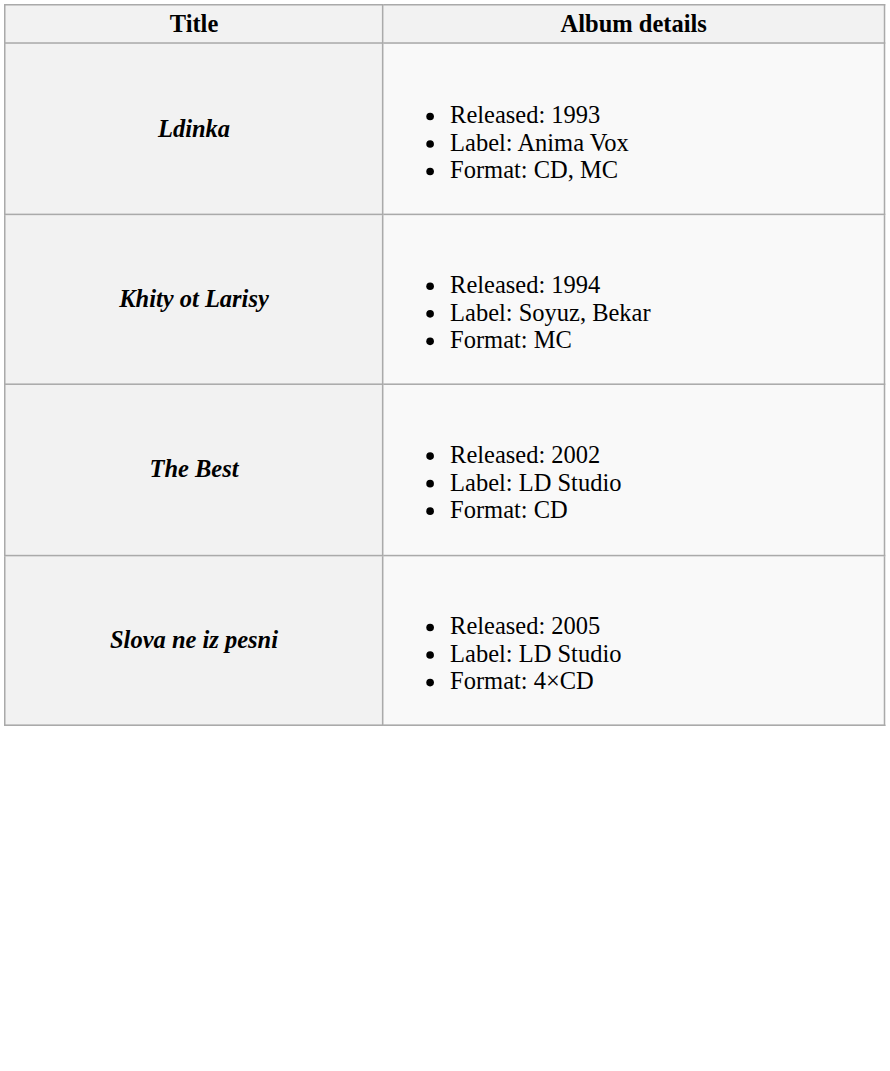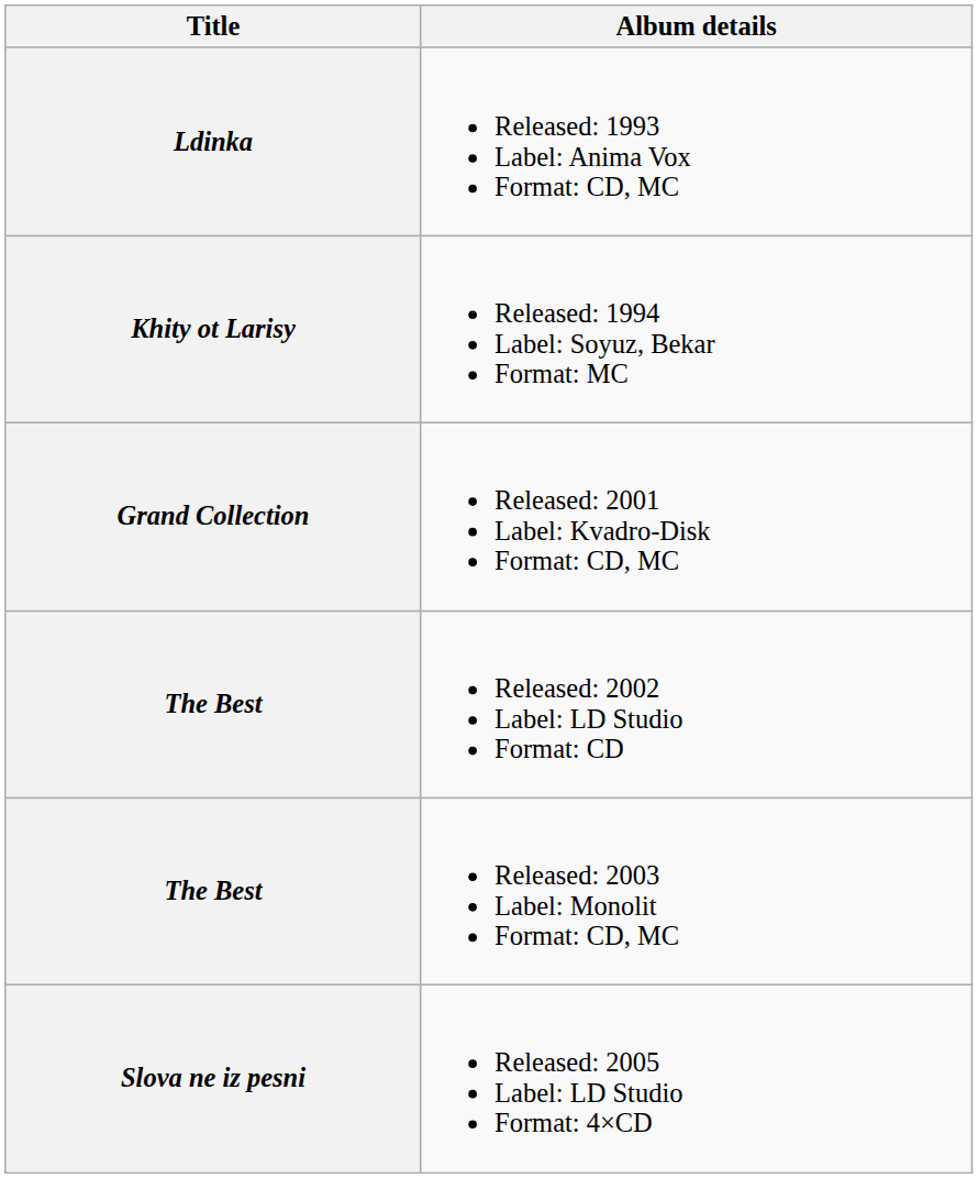 <table class="wikitable plainrowheaders" style="text-align:center;">
 <tr>
 <th style="width:15em;">Title</th>
 <th style="width:20em;">Album details</th>
 </tr>
 <tr>
 <th scope="row"><em>Ldinka</em></th>
 <td align="left"><br><ul><li>Released: 1993</li><li>Label: Anima Vox</li><li>Format: CD, MC</li></ul></td>
 </tr>
 <tr>
 <th scope="row"><em>Khity ot Larisy</em></th>
 <td align="left"><br><ul><li>Released: 1994</li><li>Label: Soyuz, Bekar</li><li>Format: MC</li></ul></td>
 </tr>
 <tr>
+<th scope="row"><em>Grand Collection</em></th>
+<td align="left"><br><ul><li>Released: 2001</li><li>Label: Kvadro-Disk</li><li>Format: CD, MC</li></ul></td>
+</tr>
+<tr>
 <th scope="row"><em>The Best</em></th>
 <td align="left"><br><ul><li>Released: 2002</li><li>Label: LD Studio</li><li>Format: CD</li></ul></td>
+</tr>
+<tr>
+<th scope="row"><em>The Best</em></th>
+<td align="left"><br><ul><li>Released: 2003</li><li>Label: Monolit</li><li>Format: CD, MC</li></ul></td>
 </tr>
 <tr>
 <th scope="row"><em>Slova ne iz pesni</em></th>
 <td align="left"><br><ul><li>Released: 2005</li><li>Label: LD Studio</li><li>Format: 4×CD</li></ul></td>
 </tr>
 <tr>
 </tr>
 </table>
